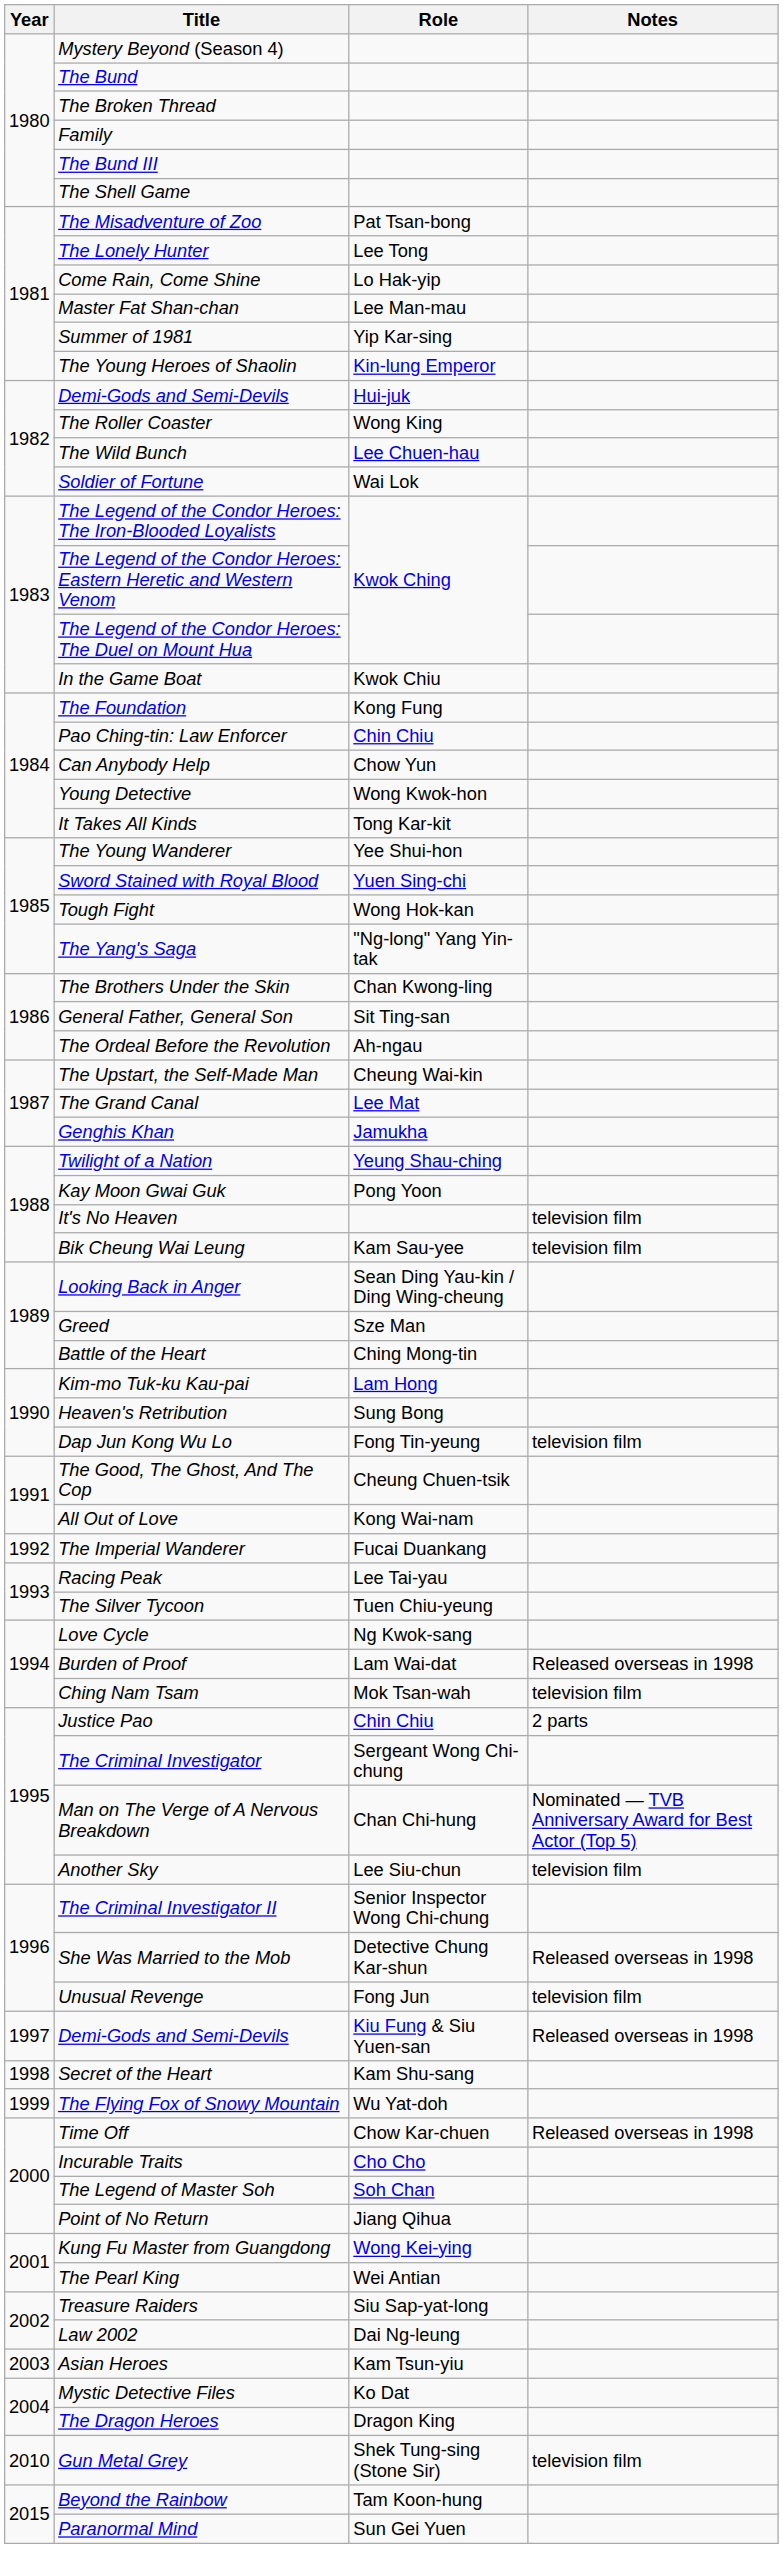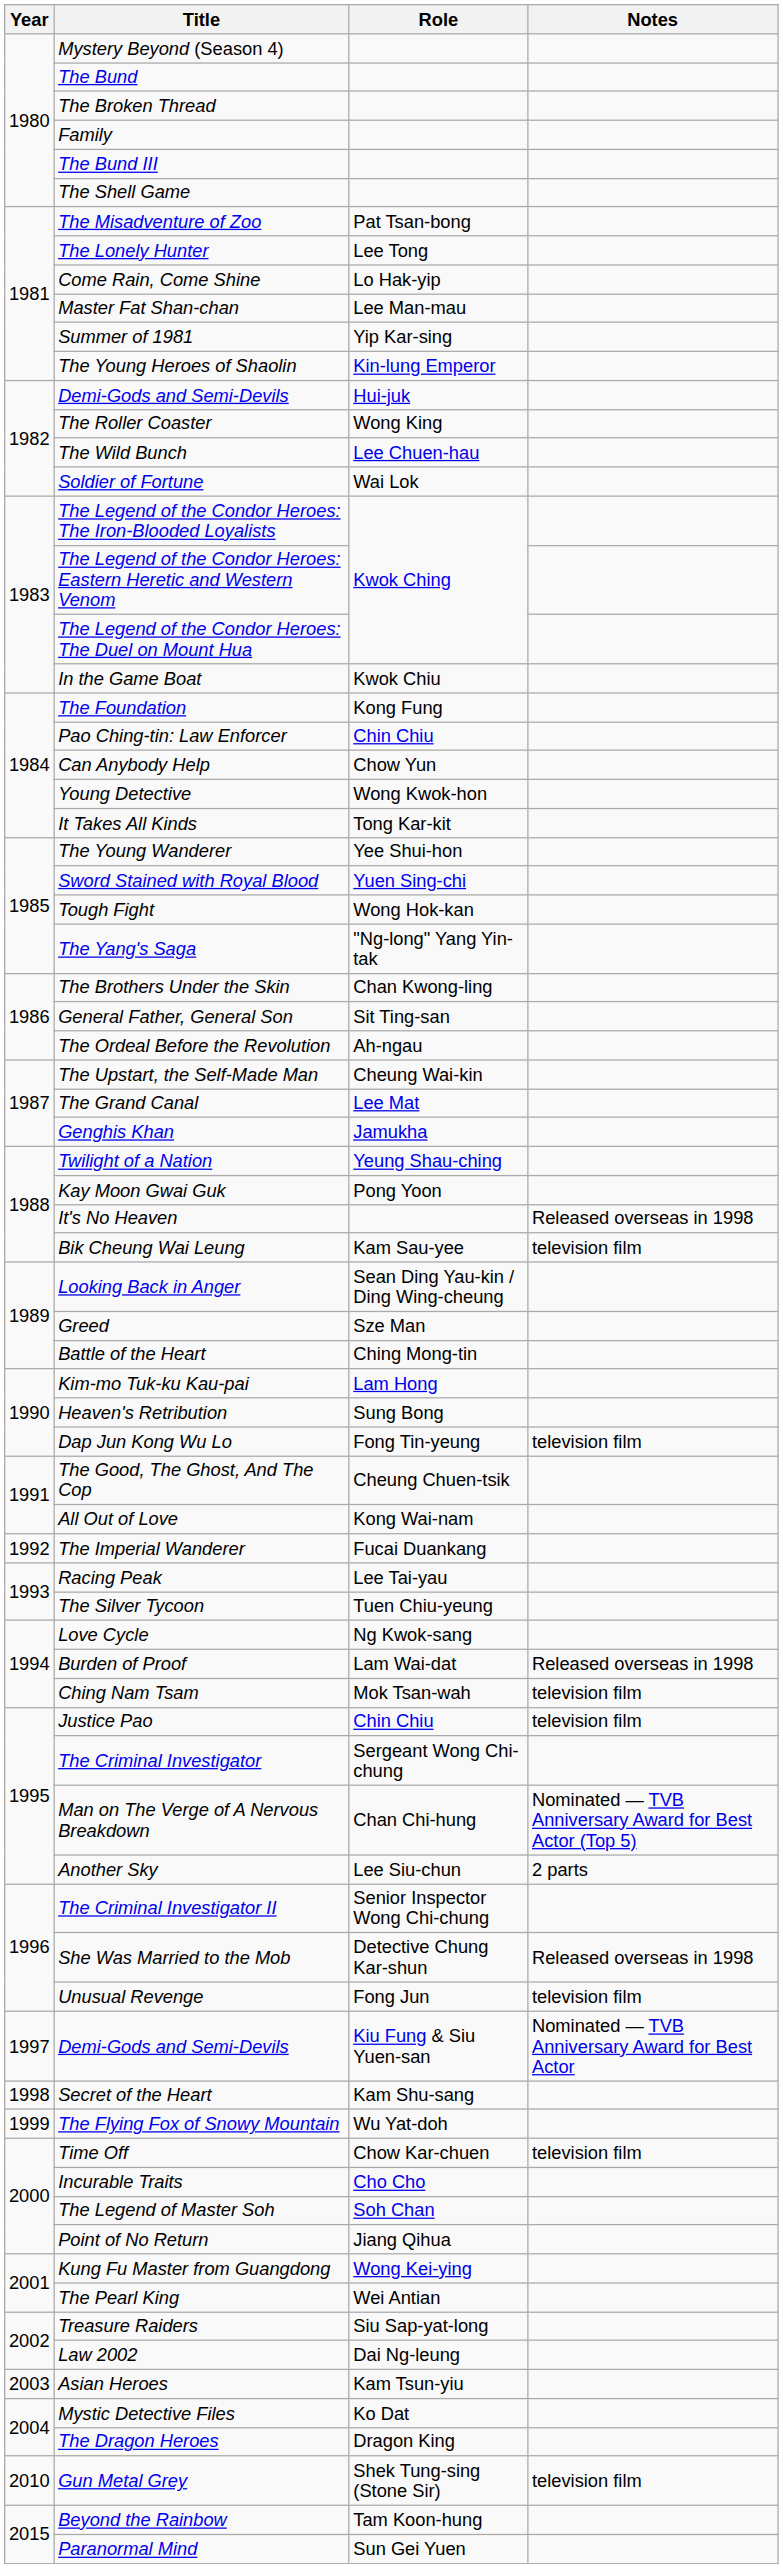 <table class="wikitable sortable"style="text-align:left; font-size:90%;">
 <tr>
 <th>Year</th>
 <th>Title</th>
 <th>Role</th>
 <th class="unsortable">Notes</th>
 </tr>
 <tr>
 <td rowspan="6">1980</td>
 <td><em>Mystery Beyond</em> (Season 4)</td>
 <td></td>
 <td></td>
 </tr>
 <tr>
 <td><em><a href='#'>The Bund</a></em></td>
 <td></td>
 <td></td>
 </tr>
 <tr>
 <td><em>The Broken Thread</em></td>
 <td></td>
 <td></td>
 </tr>
 <tr>
 <td><em>Family</em></td>
 <td></td>
 <td></td>
 </tr>
 <tr>
 <td><em><a href='#'>The Bund III</a></em></td>
 <td></td>
 <td></td>
 </tr>
 <tr>
 <td><em>The Shell Game</em></td>
 <td></td>
 <td></td>
 </tr>
 <tr>
 <td rowspan="6">1981</td>
 <td><em><a href='#'>The Misadventure of Zoo</a></em></td>
 <td>Pat Tsan-bong</td>
 <td></td>
 </tr>
 <tr>
 <td><em><a href='#'>The Lonely Hunter</a></em></td>
 <td>Lee Tong</td>
 <td></td>
 </tr>
 <tr>
 <td><em>Come Rain, Come Shine</em></td>
 <td>Lo Hak-yip</td>
 <td></td>
 </tr>
 <tr>
 <td><em>Master Fat Shan-chan</em></td>
 <td>Lee Man-mau</td>
 <td></td>
 </tr>
 <tr>
 <td><em>Summer of 1981</em></td>
 <td>Yip Kar-sing</td>
 <td></td>
 </tr>
 <tr>
 <td><em>The Young Heroes of Shaolin</em></td>
 <td><a href='#'>Kin-lung Emperor</a></td>
 <td></td>
 </tr>
 <tr>
 <td rowspan="4">1982</td>
 <td><em><a href='#'>Demi-Gods and Semi-Devils</a></em></td>
 <td><a href='#'>Hui-juk</a></td>
 <td></td>
 </tr>
 <tr>
 <td><em>The Roller Coaster</em></td>
 <td>Wong King</td>
 <td></td>
 </tr>
 <tr>
 <td><em>The Wild Bunch</em></td>
 <td><a href='#'>Lee Chuen-hau</a></td>
 <td></td>
 </tr>
 <tr>
 <td><em><a href='#'>Soldier of Fortune</a></em></td>
 <td>Wai Lok</td>
 <td></td>
 </tr>
 <tr>
 <td rowspan="4">1983</td>
 <td><em><a href='#'>The Legend of the Condor Heroes: The Iron-Blooded Loyalists</a></em></td>
 <td rowspan="3"><a href='#'>Kwok Ching</a></td>
 </tr>
 <tr>
 <td><em><a href='#'>The Legend of the Condor Heroes: Eastern Heretic and Western Venom</a></em></td>
 <td></td>
 </tr>
 <tr>
 <td><em><a href='#'>The Legend of the Condor Heroes: The Duel on Mount Hua</a></em></td>
 <td></td>
 </tr>
 <tr>
 <td><em>In the Game Boat</em></td>
 <td>Kwok Chiu</td>
 <td></td>
 </tr>
 <tr>
 <td rowspan="5">1984</td>
 <td><em><a href='#'>The Foundation</a></em></td>
 <td>Kong Fung</td>
 <td></td>
 </tr>
 <tr>
 <td><em>Pao Ching-tin: Law Enforcer</em></td>
 <td><a href='#'>Chin Chiu</a></td>
 <td></td>
 </tr>
 <tr>
 <td><em>Can Anybody Help</em></td>
 <td>Chow Yun</td>
 <td></td>
 </tr>
 <tr>
 <td><em>Young Detective</em></td>
 <td>Wong Kwok-hon</td>
 <td></td>
 </tr>
 <tr>
 <td><em>It Takes All Kinds</em></td>
 <td>Tong Kar-kit</td>
 <td></td>
 </tr>
 <tr>
 <td rowspan="4">1985</td>
 <td><em>The Young Wanderer</em></td>
 <td>Yee Shui-hon</td>
 <td></td>
 </tr>
 <tr>
 <td><em><a href='#'>Sword Stained with Royal Blood</a></em></td>
 <td><a href='#'>Yuen Sing-chi</a></td>
 <td></td>
 </tr>
 <tr>
 <td><em>Tough Fight</em></td>
 <td>Wong Hok-kan</td>
 <td></td>
 </tr>
 <tr>
 <td><em><a href='#'>The Yang's Saga</a></em></td>
 <td>"Ng-long" Yang Yin-tak</td>
 <td></td>
 </tr>
 <tr>
 <td rowspan="3">1986</td>
 <td><em>The Brothers Under the Skin</em></td>
 <td>Chan Kwong-ling</td>
 <td></td>
 </tr>
 <tr>
 <td><em>General Father, General Son</em></td>
 <td>Sit Ting-san</td>
 <td></td>
 </tr>
 <tr>
 <td><em>The Ordeal Before the Revolution</em></td>
 <td>Ah-ngau</td>
 <td></td>
 </tr>
 <tr>
 <td rowspan="3">1987</td>
 <td><em>The Upstart, the Self-Made Man</em></td>
 <td>Cheung Wai-kin</td>
 <td></td>
 </tr>
 <tr>
 <td><em>The Grand Canal</em></td>
 <td><a href='#'>Lee Mat</a></td>
 <td></td>
 </tr>
 <tr>
 <td><em><a href='#'>Genghis Khan</a></em></td>
 <td><a href='#'>Jamukha</a></td>
 <td></td>
 </tr>
 <tr>
 <td rowspan="4">1988</td>
 <td><em><a href='#'>Twilight of a Nation</a></em></td>
 <td><a href='#'>Yeung Shau-ching</a></td>
 <td></td>
 </tr>
 <tr>
 <td><em>Kay Moon Gwai Guk</em></td>
 <td>Pong Yoon</td>
 <td></td>
 </tr>
 <tr>
 <td><em>It's No Heaven</em></td>
 <td></td>
-<td>television film</td>
+<td>Released overseas in 1998</td>
 </tr>
 <tr>
 <td><em>Bik Cheung Wai Leung</em></td>
 <td>Kam Sau-yee</td>
 <td>television film</td>
 </tr>
 <tr>
 <td rowspan="3">1989</td>
 <td><em><a href='#'>Looking Back in Anger</a></em></td>
 <td>Sean Ding Yau-kin / Ding Wing-cheung</td>
 <td></td>
 </tr>
 <tr>
 <td><em>Greed</em></td>
 <td>Sze Man</td>
 <td></td>
 </tr>
 <tr>
 <td><em>Battle of the Heart</em></td>
 <td>Ching Mong-tin</td>
 <td></td>
 </tr>
 <tr>
 <td rowspan="3">1990</td>
 <td><em>Kim-mo Tuk-ku Kau-pai</em></td>
 <td><a href='#'>Lam Hong</a></td>
 <td></td>
 </tr>
 <tr>
 <td><em>Heaven's Retribution</em></td>
 <td>Sung Bong</td>
 <td></td>
 </tr>
 <tr>
 <td><em>Dap Jun Kong Wu Lo</em></td>
 <td>Fong Tin-yeung</td>
 <td>television film</td>
 </tr>
 <tr>
 <td rowspan="2">1991</td>
 <td><em>The Good, The Ghost, And The Cop</em></td>
 <td>Cheung Chuen-tsik</td>
 <td></td>
 </tr>
 <tr>
 <td><em>All Out of Love</em></td>
 <td>Kong Wai-nam</td>
 <td></td>
 </tr>
 <tr>
 <td>1992</td>
 <td><em>The Imperial Wanderer</em></td>
 <td>Fucai Duankang</td>
 <td></td>
 </tr>
 <tr>
 <td rowspan="2">1993</td>
 <td><em>Racing Peak</em></td>
 <td>Lee Tai-yau</td>
 <td></td>
 </tr>
 <tr>
 <td><em>The Silver Tycoon</em></td>
 <td>Tuen Chiu-yeung</td>
 <td></td>
 </tr>
 <tr>
 <td rowspan="3">1994</td>
 <td><em>Love Cycle</em></td>
 <td>Ng Kwok-sang</td>
 <td></td>
 </tr>
 <tr>
 <td><em>Burden of Proof</em></td>
 <td>Lam Wai-dat</td>
 <td>Released overseas in 1998</td>
 </tr>
 <tr>
 <td><em>Ching Nam Tsam</em></td>
 <td>Mok Tsan-wah</td>
 <td>television film</td>
 </tr>
 <tr>
 <td rowspan="4">1995</td>
 <td><em>Justice Pao</em></td>
 <td><a href='#'>Chin Chiu</a></td>
-<td>2 parts</td>
+<td>television film</td>
 </tr>
 <tr>
 <td><em><a href='#'>The Criminal Investigator</a></em></td>
 <td>Sergeant Wong Chi-chung</td>
 <td></td>
 </tr>
 <tr>
 <td><em>Man on The Verge of A Nervous Breakdown</em></td>
 <td>Chan Chi-hung</td>
 <td>Nominated — <a href='#'>TVB Anniversary Award for Best Actor (Top 5)</a></td>
 </tr>
 <tr>
 <td><em>Another Sky</em></td>
 <td>Lee Siu-chun</td>
-<td>television film</td>
+<td>2 parts</td>
 </tr>
 <tr>
 <td rowspan="3">1996</td>
 <td><em><a href='#'>The Criminal Investigator II</a></em></td>
 <td>Senior Inspector Wong Chi-chung</td>
 <td></td>
 </tr>
 <tr>
 <td><em>She Was Married to the Mob</em></td>
 <td>Detective Chung Kar-shun</td>
 <td>Released overseas in 1998</td>
 </tr>
 <tr>
 <td><em>Unusual Revenge</em></td>
 <td>Fong Jun</td>
 <td>television film</td>
 </tr>
 <tr>
 <td>1997</td>
 <td><em><a href='#'>Demi-Gods and Semi-Devils</a></em></td>
 <td><a href='#'>Kiu Fung</a> & Siu Yuen-san</td>
-<td>Released overseas in 1998</td>
+<td>Nominated — <a href='#'>TVB Anniversary Award for Best Actor</a></td>
 </tr>
 <tr>
 <td>1998</td>
 <td><em>Secret of the Heart</em></td>
 <td>Kam Shu-sang</td>
 <td></td>
 </tr>
 <tr>
 <td>1999</td>
 <td><em><a href='#'>The Flying Fox of Snowy Mountain</a></em></td>
 <td>Wu Yat-doh</td>
 <td></td>
 </tr>
 <tr>
 <td rowspan="4">2000</td>
 <td><em>Time Off</em></td>
 <td>Chow Kar-chuen</td>
-<td>Released overseas in 1998</td>
+<td>television film</td>
 </tr>
 <tr>
 <td><em>Incurable Traits</em></td>
 <td><a href='#'>Cho Cho</a></td>
 <td></td>
 </tr>
 <tr>
 <td><em>The Legend of Master Soh</em></td>
 <td><a href='#'>Soh Chan</a></td>
 <td></td>
 </tr>
 <tr>
 <td><em>Point of No Return</em></td>
 <td>Jiang Qihua</td>
 <td></td>
 </tr>
 <tr>
 <td rowspan="2">2001</td>
 <td><em>Kung Fu Master from Guangdong</em></td>
 <td><a href='#'>Wong Kei-ying</a></td>
 <td></td>
 </tr>
 <tr>
 <td><em>The Pearl King</em></td>
 <td>Wei Antian</td>
 <td></td>
 </tr>
 <tr>
 <td rowspan="2">2002</td>
 <td><em>Treasure Raiders</em></td>
 <td>Siu Sap-yat-long</td>
 <td></td>
 </tr>
 <tr>
 <td><em>Law 2002</em></td>
 <td>Dai Ng-leung</td>
 <td></td>
 </tr>
 <tr>
 <td>2003</td>
 <td><em>Asian Heroes</em></td>
 <td>Kam Tsun-yiu</td>
 <td></td>
 </tr>
 <tr>
 <td rowspan="2">2004</td>
 <td><em>Mystic Detective Files</em></td>
 <td>Ko Dat</td>
 <td></td>
 </tr>
 <tr>
 <td><em><a href='#'>The Dragon Heroes</a></em></td>
 <td>Dragon King</td>
 <td></td>
 </tr>
 <tr>
 <td>2010</td>
 <td><em><a href='#'>Gun Metal Grey</a></em></td>
 <td>Shek Tung-sing (Stone Sir)</td>
 <td>television film</td>
 </tr>
 <tr>
 <td rowspan="2">2015</td>
 <td><em><a href='#'>Beyond the Rainbow</a></em></td>
 <td>Tam Koon-hung</td>
 <td></td>
 </tr>
 <tr>
 <td><em><a href='#'>Paranormal Mind</a></em></td>
 <td>Sun Gei Yuen</td>
 <td></td>
 </tr>
 </table>
